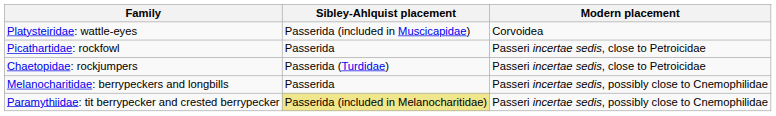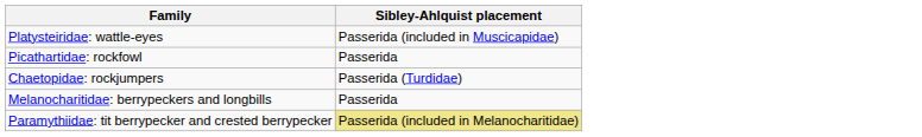 <table class="wikitable">
 <tr>
 <th>Family</th>
 <th>Sibley-Ahlquist placement</th>
-<th>Modern placement</th>
 </tr>
 <tr>
 <td><a href='#'>Platysteiridae</a>: wattle-eyes</td>
 <td>Passerida (included in <a href='#'>Muscicapidae</a>)</td>
-<td>Corvoidea</td>
 </tr>
 <tr>
 <td><a href='#'>Picathartidae</a>: rockfowl</td>
 <td>Passerida</td>
-<td>Passeri <em>incertae sedis</em>, close to Petroicidae</td>
 </tr>
 <tr>
 <td><a href='#'>Chaetopidae</a>: rockjumpers</td>
 <td>Passerida (<a href='#'>Turdidae</a>)</td>
-<td>Passeri <em>incertae sedis</em>, close to Petroicidae</td>
 </tr>
 <tr>
 <td><a href='#'>Melanocharitidae</a>: berrypeckers and longbills</td>
 <td>Passerida</td>
-<td>Passeri <em>incertae sedis</em>, possibly close to Cnemophilidae</td>
 </tr>
 <tr>
 <td><a href='#'>Paramythiidae</a>: tit berrypecker and crested berrypecker</td>
 <td style="background: khaki;">Passerida (included in Melanocharitidae)</td>
-<td>Passeri <em>incertae sedis</em>, possibly close to Cnemophilidae</td>
 </tr>
 </table>
